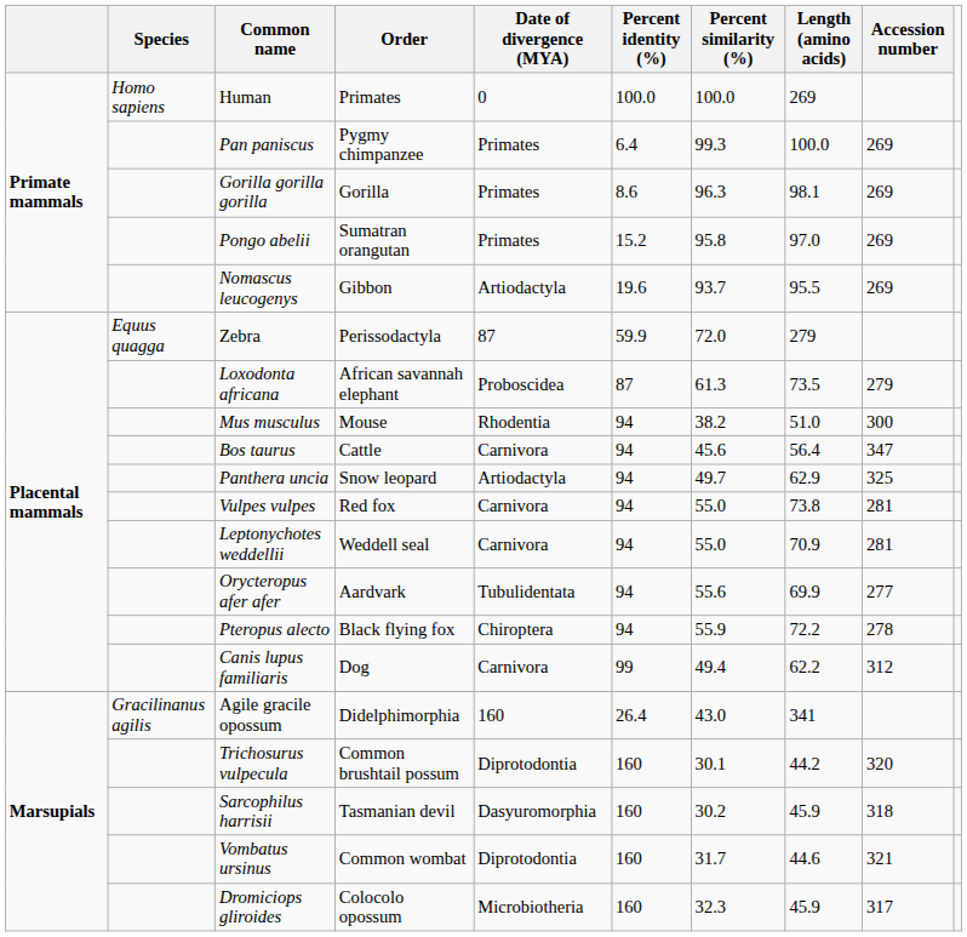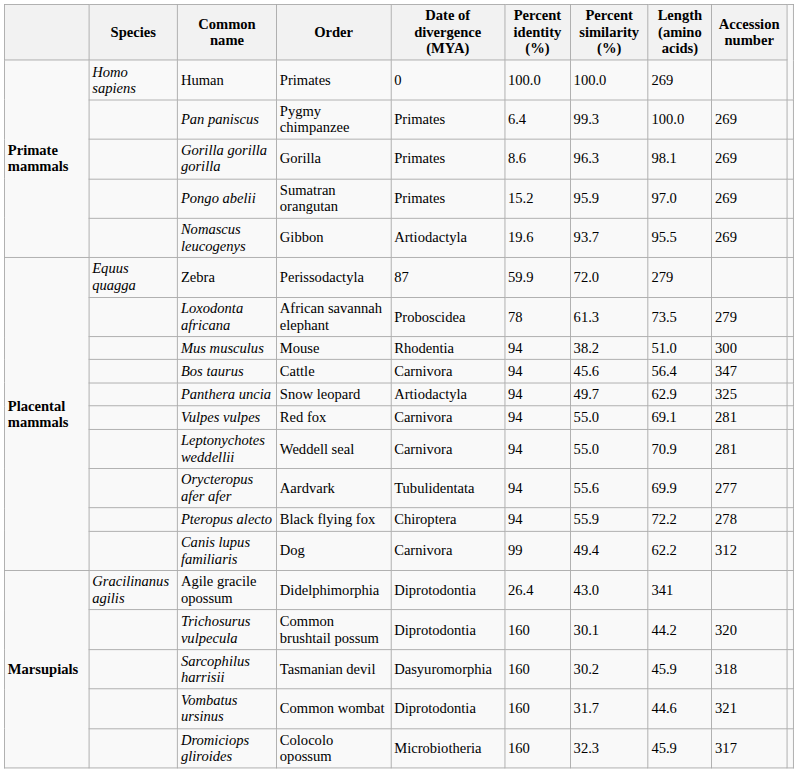 <table class="wikitable">
 <tr>
 <th></th>
 <th>Species</th>
 <th>Common name</th>
 <th>Order</th>
 <th>Date of divergence (MYA)</th>
 <th>Percent identity (%)</th>
 <th>Percent similarity (%)</th>
 <th>Length (amino acids)</th>
 <th>Accession number</th>
 </tr>
 <tr>
 <td rowspan= "5"><strong>Primate mammals</strong></td>
 <td><em>Homo sapiens</em></td>
 <td>Human</td>
 <td>Primates</td>
 <td>0</td>
 <td>100.0</td>
 <td>100.0</td>
 <td>269</td>
 <td></td>
 </tr>
 <tr>
 <td></td>
 <td><em>Pan paniscus</em></td>
 <td>Pygmy  chimpanzee</td>
 <td>Primates</td>
 <td>6.4</td>
 <td>99.3</td>
 <td>100.0</td>
 <td>269</td>
 <td></td>
 </tr>
 <tr>
 <td></td>
 <td><em>Gorilla gorilla gorilla</em></td>
 <td>Gorilla</td>
 <td>Primates</td>
 <td>8.6</td>
 <td>96.3</td>
 <td>98.1</td>
 <td>269</td>
 <td></td>
 </tr>
 <tr>
 <td></td>
 <td><em>Pongo abelii</em></td>
 <td>Sumatran orangutan</td>
 <td>Primates</td>
 <td>15.2</td>
-<td>95.8</td>
+<td>95.9</td>
 <td>97.0</td>
 <td>269</td>
 <td></td>
 </tr>
 <tr>
 <td></td>
 <td><em>Nomascus leucogenys</em></td>
 <td>Gibbon</td>
 <td>Artiodactyla</td>
 <td>19.6</td>
 <td>93.7</td>
 <td>95.5</td>
 <td>269</td>
 <td></td>
 </tr>
 <tr>
 <td rowspan="10"><strong>Placental mammals</strong></td>
 <td><em>Equus quagga</em></td>
 <td>Zebra</td>
 <td>Perissodactyla</td>
 <td>87</td>
 <td>59.9</td>
 <td>72.0</td>
 <td>279</td>
 <td></td>
 </tr>
 <tr>
 <td></td>
 <td><em>Loxodonta africana</em></td>
 <td>African savannah elephant</td>
 <td>Proboscidea</td>
-<td>87</td>
+<td>78</td>
 <td>61.3</td>
 <td>73.5</td>
 <td>279</td>
 <td></td>
 </tr>
 <tr>
 <td></td>
 <td><em>Mus musculus</em></td>
 <td>Mouse</td>
 <td>Rhodentia</td>
 <td>94</td>
 <td>38.2</td>
 <td>51.0</td>
 <td>300</td>
 <td></td>
 </tr>
 <tr>
 <td></td>
 <td><em>Bos taurus</em></td>
 <td>Cattle</td>
 <td>Carnivora</td>
 <td>94</td>
 <td>45.6</td>
 <td>56.4</td>
 <td>347</td>
 <td></td>
 </tr>
 <tr>
 <td></td>
 <td><em>Panthera uncia</em></td>
 <td>Snow leopard</td>
 <td>Artiodactyla</td>
 <td>94</td>
 <td>49.7</td>
 <td>62.9</td>
 <td>325</td>
 <td></td>
 </tr>
 <tr>
 <td></td>
 <td><em>Vulpes vulpes</em></td>
 <td>Red fox</td>
 <td>Carnivora</td>
 <td>94</td>
 <td>55.0</td>
-<td>73.8</td>
+<td>69.1</td>
 <td>281</td>
 <td></td>
 </tr>
 <tr>
 <td></td>
 <td><em>Leptonychotes weddellii</em></td>
 <td>Weddell seal</td>
 <td>Carnivora</td>
 <td>94</td>
 <td>55.0</td>
 <td>70.9</td>
 <td>281</td>
 <td></td>
 </tr>
 <tr>
 <td></td>
 <td><em>Orycteropus afer afer</em></td>
 <td>Aardvark</td>
 <td>Tubulidentata</td>
 <td>94</td>
 <td>55.6</td>
 <td>69.9</td>
 <td>277</td>
 <td></td>
 </tr>
 <tr>
 <td></td>
 <td><em>Pteropus alecto</em></td>
 <td>Black flying fox</td>
 <td>Chiroptera</td>
 <td>94</td>
 <td>55.9</td>
 <td>72.2</td>
 <td>278</td>
 <td></td>
 </tr>
 <tr>
 <td></td>
 <td><em>Canis lupus familiaris</em></td>
 <td>Dog</td>
 <td>Carnivora</td>
 <td>99</td>
 <td>49.4</td>
 <td>62.2</td>
 <td>312</td>
 <td></td>
 </tr>
 <tr>
 <td rowspan="5"><strong>Marsupials</strong></td>
 <td><em>Gracilinanus agilis</em></td>
 <td>Agile gracile opossum</td>
 <td>Didelphimorphia</td>
-<td>160</td>
+<td>Diprotodontia</td>
 <td>26.4</td>
 <td>43.0</td>
 <td>341</td>
 <td></td>
 </tr>
 <tr>
 <td></td>
 <td><em>Trichosurus vulpecula</em></td>
 <td>Common brushtail possum</td>
 <td>Diprotodontia</td>
 <td>160</td>
 <td>30.1</td>
 <td>44.2</td>
 <td>320</td>
 <td></td>
 </tr>
 <tr>
 <td></td>
 <td><em>Sarcophilus harrisii</em></td>
 <td>Tasmanian devil</td>
 <td>Dasyuromorphia</td>
 <td>160</td>
 <td>30.2</td>
 <td>45.9</td>
 <td>318</td>
 <td></td>
 </tr>
 <tr>
 <td></td>
 <td><em>Vombatus ursinus</em></td>
 <td>Common wombat</td>
 <td>Diprotodontia</td>
 <td>160</td>
 <td>31.7</td>
 <td>44.6</td>
 <td>321</td>
 <td></td>
 </tr>
 <tr>
 <td></td>
 <td><em>Dromiciops gliroides</em></td>
 <td>Colocolo opossum</td>
 <td>Microbiotheria</td>
 <td>160</td>
 <td>32.3</td>
 <td>45.9</td>
 <td>317</td>
 <td></td>
 </tr>
 </table>
